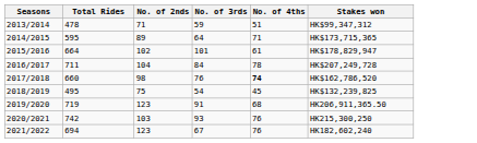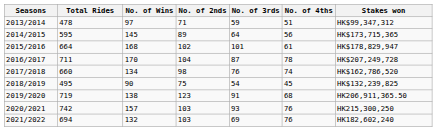 <table class="wikitable sortable" style="font-size:90%;">
 <tr>
 <th width="80px">Seasons</th>
 <th width="100px">Total Rides</th>
+<th width="80px">No. of Wins</th>
 <th width="80px">No. of 2nds</th>
 <th width="80px">No. of 3rds</th>
 <th width="80px">No. of 4ths</th>
 <th width="150px">Stakes won</th>
 </tr>
 <tr>
 <td>2013/2014</td>
 <td>478</td>
+<td>97</td>
 <td>71</td>
 <td>59</td>
 <td>51</td>
 <td>HK$99,347,312</td>
 </tr>
 <tr>
 <td>2014/2015</td>
 <td>595</td>
+<td>145</td>
 <td>89</td>
 <td>64</td>
-<td>71</td>
+<td>56</td>
 <td>HK$173,715,365</td>
 </tr>
 <tr>
 <td>2015/2016</td>
 <td>664</td>
+<td>168</td>
 <td>102</td>
 <td>101</td>
 <td>61</td>
 <td>HK$178,829,947</td>
 </tr>
 <tr>
 <td>2016/2017</td>
 <td>711</td>
+<td>170</td>
 <td>104</td>
-<td>84</td>
+<td>87</td>
 <td>78</td>
 <td>HK$207,249,728</td>
 </tr>
 <tr>
 <td>2017/2018</td>
 <td>660</td>
+<td>134</td>
 <td>98</td>
 <td>76</td>
-<td><strong>74</strong></td>
+<td>74</td>
 <td>HK$162,786,520</td>
 </tr>
 <tr>
 <td>2018/2019</td>
 <td>495</td>
+<td>90</td>
 <td>75</td>
 <td>54</td>
 <td>45</td>
 <td>HK$132,239,825</td>
 </tr>
 <tr>
 <td>2019/2020</td>
 <td>719</td>
+<td>138</td>
 <td>123</td>
 <td>91</td>
 <td>68</td>
 <td>HK206,911,365.50</td>
 </tr>
 <tr>
 <td>2020/2021</td>
 <td>742</td>
+<td>157</td>
 <td>103</td>
 <td>93</td>
 <td>76</td>
 <td>HK215,300,250</td>
 </tr>
 <tr>
 <td>2021/2022</td>
 <td>694</td>
-<td>123</td>
-<td>67</td>
+<td>132</td>
+<td>103</td>
+<td>69</td>
 <td>76</td>
 <td>HK182,602,240</td>
 </tr>
 </table>
